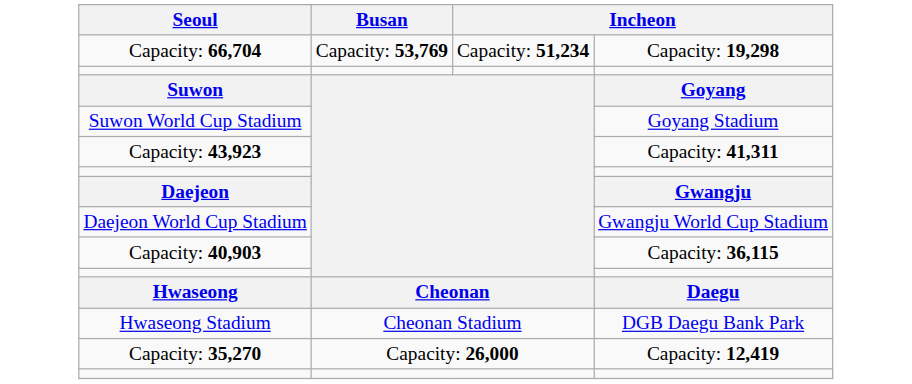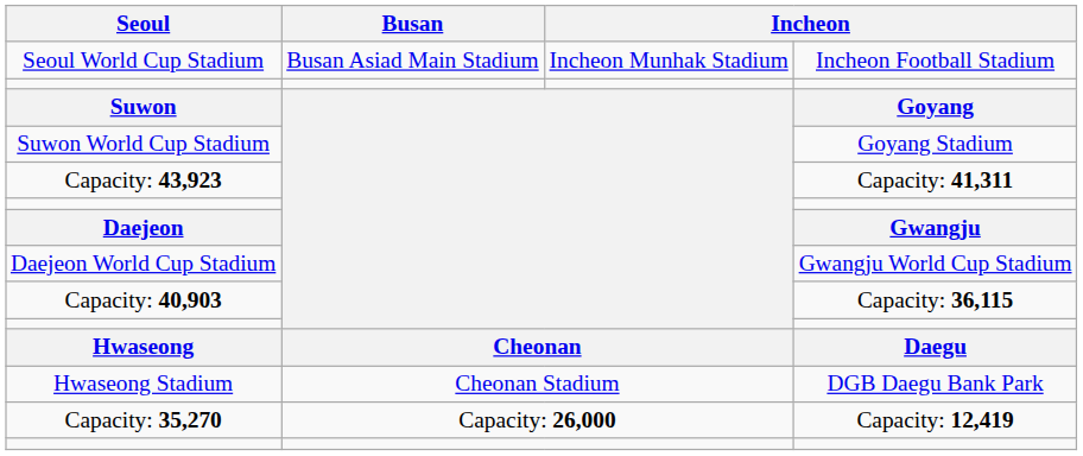 <table class="wikitable" style="text-align:center; margin-left: auto; margin-right: auto; border: none;">
 <tr>
 <th><a href='#'>Seoul</a></th>
 <th><a href='#'>Busan</a></th>
 <th colspan="2"><a href='#'>Incheon</a></th>
 </tr>
 <tr>
-<td>Capacity: <strong>66,704</strong></td>
-<td>Capacity: <strong>53,769</strong></td>
-<td>Capacity: <strong>51,234</strong></td>
-<td>Capacity: <strong>19,298</strong></td>
+<td><a href='#'>Seoul World Cup Stadium</a></td>
+<td><a href='#'>Busan Asiad Main Stadium</a></td>
+<td><a href='#'>Incheon Munhak Stadium</a></td>
+<td><a href='#'>Incheon Football Stadium</a></td>
 </tr>
 <tr>
 <td></td>
 <td></td>
 <td></td>
 <td></td>
 </tr>
 <tr>
 <th><a href='#'>Suwon</a></th>
 <th rowspan=8 colspan=2></th>
 <th><a href='#'>Goyang</a></th>
 </tr>
 <tr>
 <td><a href='#'>Suwon World Cup Stadium</a></td>
 <td><a href='#'>Goyang Stadium</a></td>
 </tr>
 <tr>
 <td>Capacity: <strong>43,923</strong></td>
 <td>Capacity: <strong>41,311</strong></td>
 </tr>
 <tr>
 <td></td>
 <td></td>
 </tr>
 <tr>
 <th><a href='#'>Daejeon</a></th>
 <th><a href='#'>Gwangju</a></th>
 </tr>
 <tr>
 <td><a href='#'>Daejeon World Cup Stadium</a></td>
 <td><a href='#'>Gwangju World Cup Stadium</a></td>
 </tr>
 <tr>
 <td>Capacity: <strong>40,903</strong></td>
 <td>Capacity: <strong>36,115</strong></td>
 </tr>
 <tr>
 <td></td>
 <td></td>
 </tr>
 <tr>
 <th><a href='#'>Hwaseong</a></th>
 <th colspan="2"><a href='#'>Cheonan</a></th>
 <th><a href='#'>Daegu</a></th>
 </tr>
 <tr>
 <td><a href='#'>Hwaseong Stadium</a></td>
 <td colspan="2"><a href='#'>Cheonan Stadium</a></td>
 <td><a href='#'>DGB Daegu Bank Park</a></td>
 </tr>
 <tr>
 <td>Capacity: <strong>35,270</strong></td>
 <td colspan="2">Capacity: <strong>26,000</strong></td>
 <td>Capacity: <strong>12,419</strong></td>
 </tr>
 <tr>
 <td></td>
 <td colspan="2"></td>
 <td></td>
 </tr>
 </table>
